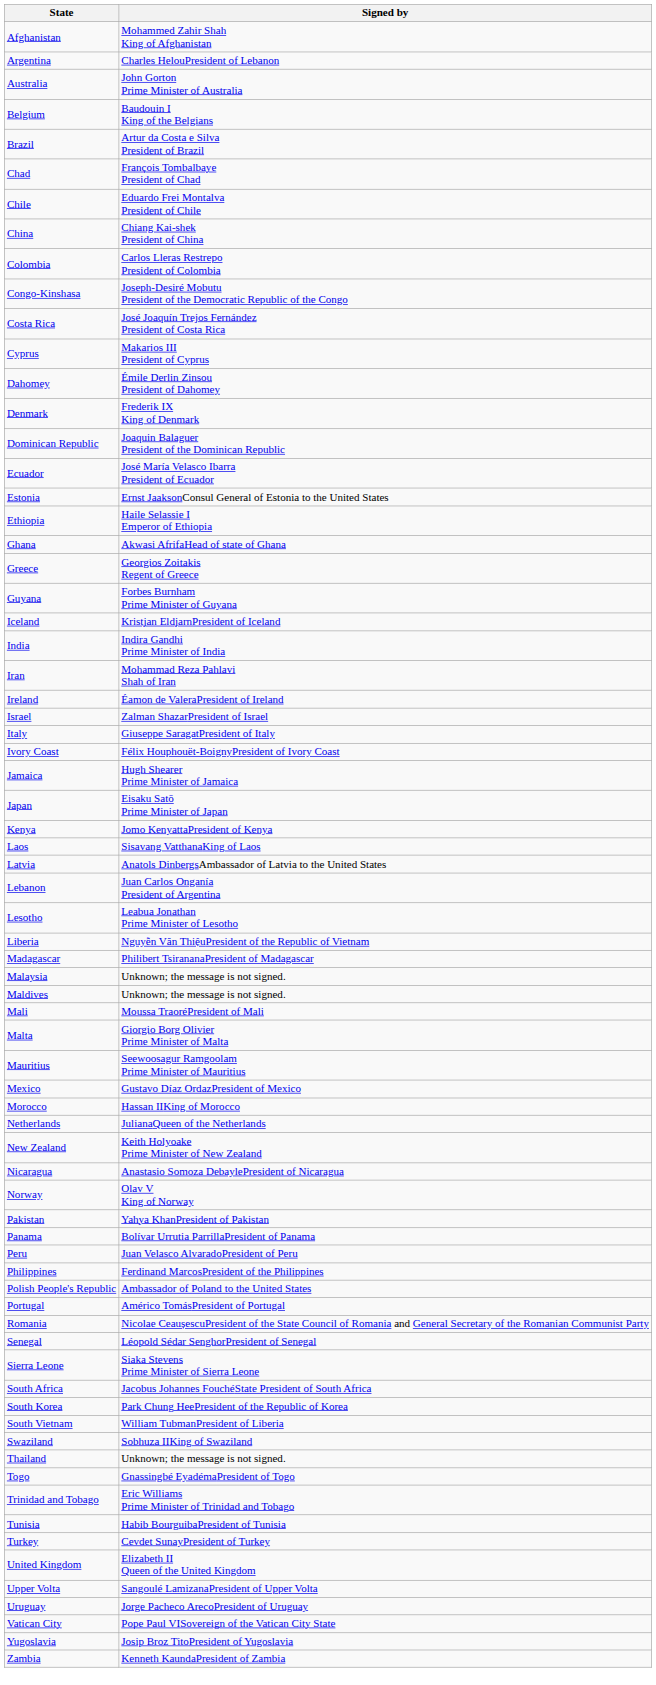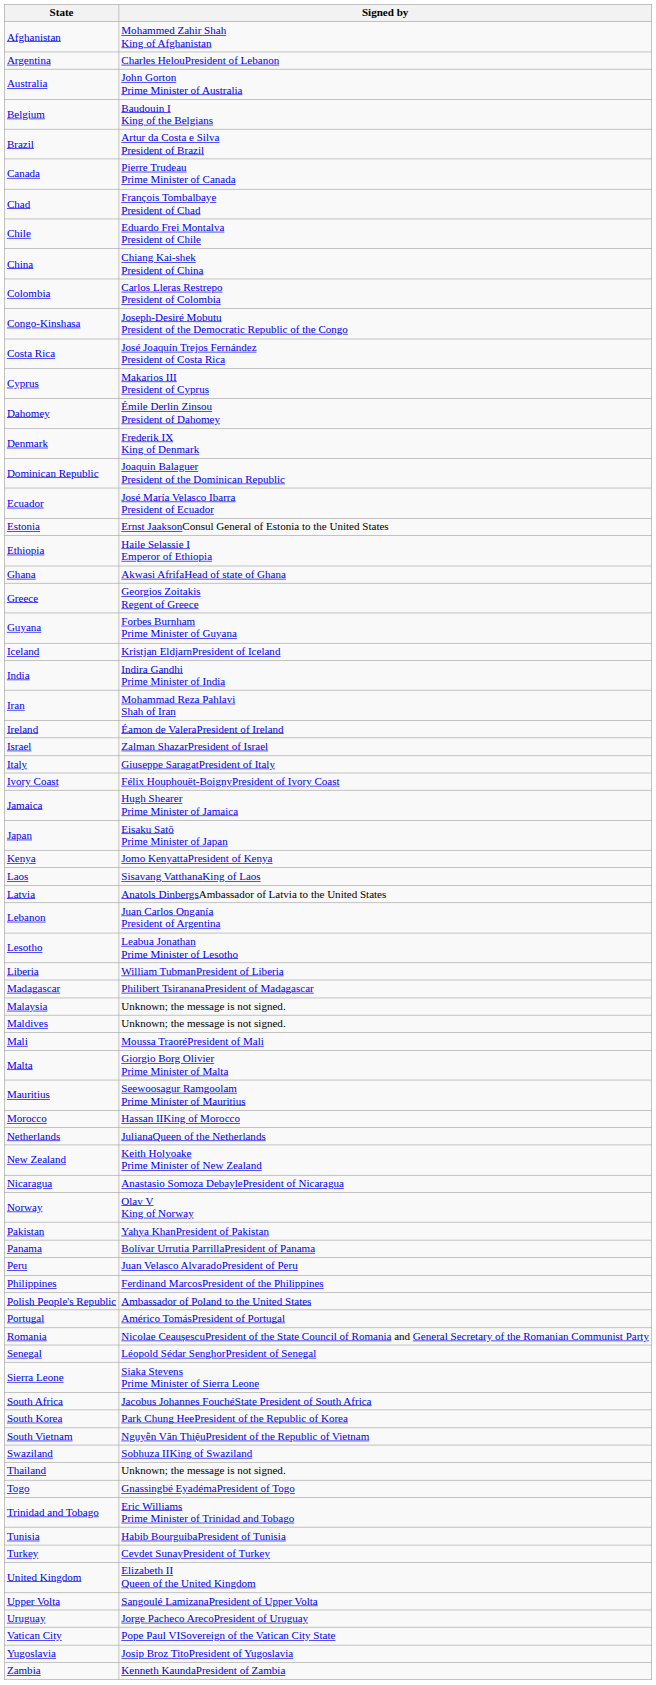 <table class="wikitable">
 <tr>
 <th>State</th>
 <th>Signed by</th>
 </tr>
 <tr>
 <td><a href='#'>Afghanistan</a></td>
 <td><a href='#'>Mohammed Zahir Shah</a><br><a href='#'>King of Afghanistan</a></td>
 </tr>
 <tr>
 <td><a href='#'>Argentina</a></td>
 <td><a href='#'>Charles Helou</a><a href='#'>President of Lebanon</a></td>
 </tr>
 <tr>
 <td><a href='#'>Australia</a></td>
 <td><a href='#'>John Gorton</a><br><a href='#'>Prime Minister of Australia</a></td>
 </tr>
 <tr>
 <td><a href='#'>Belgium</a></td>
 <td><a href='#'>Baudouin I</a><br><a href='#'>King of the Belgians</a></td>
 </tr>
 <tr>
 <td><a href='#'>Brazil</a></td>
 <td><a href='#'>Artur da Costa e Silva</a><br><a href='#'>President of Brazil</a></td>
+</tr>
+<tr>
+<td><a href='#'>Canada</a></td>
+<td><a href='#'>Pierre Trudeau</a><br><a href='#'>Prime Minister of Canada</a></td>
 </tr>
 <tr>
 <td><a href='#'>Chad</a></td>
 <td><a href='#'>François Tombalbaye</a><br><a href='#'>President of Chad</a></td>
 </tr>
 <tr>
 <td><a href='#'>Chile</a></td>
 <td><a href='#'>Eduardo Frei Montalva</a><br><a href='#'>President of Chile</a></td>
 </tr>
 <tr>
 <td><a href='#'>China</a></td>
 <td><a href='#'>Chiang Kai-shek</a><br><a href='#'>President of China</a></td>
 </tr>
 <tr>
 <td><a href='#'>Colombia</a></td>
 <td><a href='#'>Carlos Lleras Restrepo</a><br><a href='#'>President of Colombia</a></td>
 </tr>
 <tr>
 <td><a href='#'>Congo-Kinshasa</a></td>
 <td><a href='#'>Joseph-Desiré Mobutu</a><br><a href='#'>President of the Democratic Republic of the Congo</a></td>
 </tr>
 <tr>
 <td><a href='#'>Costa Rica</a></td>
 <td><a href='#'>José Joaquín Trejos Fernández</a><br><a href='#'>President of Costa Rica</a></td>
 </tr>
 <tr>
 <td><a href='#'>Cyprus</a></td>
 <td><a href='#'>Makarios&nbsp;III</a><br><a href='#'>President of Cyprus</a></td>
 </tr>
 <tr>
 <td><a href='#'>Dahomey</a></td>
 <td><a href='#'>Émile Derlin Zinsou</a><br><a href='#'>President of Dahomey</a></td>
 </tr>
 <tr>
 <td><a href='#'>Denmark</a></td>
 <td><a href='#'>Frederik IX</a><br><a href='#'>King of Denmark</a></td>
 </tr>
 <tr>
 <td><a href='#'>Dominican Republic</a></td>
 <td><a href='#'>Joaquin Balaguer</a><br><a href='#'>President of the Dominican Republic</a></td>
 </tr>
 <tr>
 <td><a href='#'>Ecuador</a></td>
 <td><a href='#'>José María Velasco Ibarra</a><br><a href='#'>President of Ecuador</a></td>
 </tr>
 <tr>
 <td><a href='#'>Estonia</a></td>
 <td><a href='#'>Ernst Jaakson</a>Consul General of Estonia to the United States</td>
 </tr>
 <tr>
 <td><a href='#'>Ethiopia</a></td>
 <td><a href='#'>Haile Selassie I</a><br><a href='#'>Emperor of Ethiopia</a></td>
 </tr>
 <tr>
 <td><a href='#'>Ghana</a></td>
 <td><a href='#'>Akwasi Afrifa</a><a href='#'>Head of state of Ghana</a></td>
 </tr>
 <tr>
 <td><a href='#'>Greece</a></td>
 <td><a href='#'>Georgios Zoitakis</a><br><a href='#'>Regent of Greece</a></td>
 </tr>
 <tr>
 <td><a href='#'>Guyana</a></td>
 <td><a href='#'>Forbes Burnham</a><br><a href='#'>Prime Minister of Guyana</a></td>
 </tr>
 <tr>
 <td><a href='#'>Iceland</a></td>
 <td><a href='#'>Kristjan Eldjarn</a><a href='#'>President of Iceland</a></td>
 </tr>
 <tr>
 <td><a href='#'>India</a></td>
 <td><a href='#'>Indira Gandhi</a><br><a href='#'>Prime Minister of India</a></td>
 </tr>
 <tr>
 <td><a href='#'>Iran</a></td>
 <td><a href='#'>Mohammad Reza Pahlavi</a><br><a href='#'>Shah of Iran</a></td>
 </tr>
 <tr>
 <td><a href='#'>Ireland</a></td>
 <td><a href='#'>Éamon de Valera</a><a href='#'>President of Ireland</a></td>
 </tr>
 <tr>
 <td><a href='#'>Israel</a></td>
 <td><a href='#'>Zalman Shazar</a><a href='#'>President of Israel</a></td>
 </tr>
 <tr>
 <td><a href='#'>Italy</a></td>
 <td><a href='#'>Giuseppe Saragat</a><a href='#'>President of Italy</a></td>
 </tr>
 <tr>
 <td><a href='#'>Ivory Coast</a></td>
 <td><a href='#'>Félix Houphouët-Boigny</a><a href='#'>President of Ivory Coast</a></td>
 </tr>
 <tr>
 <td><a href='#'>Jamaica</a></td>
 <td><a href='#'>Hugh Shearer</a><br><a href='#'>Prime Minister of Jamaica</a></td>
 </tr>
 <tr>
 <td><a href='#'>Japan</a></td>
 <td><a href='#'>Eisaku Satō</a><br><a href='#'>Prime Minister of Japan</a></td>
 </tr>
 <tr>
 <td><a href='#'>Kenya</a></td>
 <td><a href='#'>Jomo Kenyatta</a><a href='#'>President of Kenya</a></td>
 </tr>
 <tr>
 <td><a href='#'>Laos</a></td>
 <td><a href='#'>Sisavang Vatthana</a><a href='#'>King of Laos</a></td>
 </tr>
 <tr>
 <td><a href='#'>Latvia</a></td>
 <td><a href='#'>Anatols Dinbergs</a>Ambassador of Latvia to the United States</td>
 </tr>
 <tr>
 <td><a href='#'>Lebanon</a></td>
 <td><a href='#'>Juan Carlos Onganía</a><br><a href='#'>President of Argentina</a></td>
 </tr>
 <tr>
 <td><a href='#'>Lesotho</a></td>
 <td><a href='#'>Leabua Jonathan</a><br><a href='#'>Prime Minister of Lesotho</a></td>
 </tr>
 <tr>
 <td><a href='#'>Liberia</a></td>
-<td><a href='#'>Nguyễn Văn Thiệu</a><a href='#'>President of the Republic of Vietnam</a></td>
+<td><a href='#'>William Tubman</a><a href='#'>President of Liberia</a></td>
 </tr>
 <tr>
 <td><a href='#'>Madagascar</a></td>
 <td><a href='#'>Philibert Tsiranana</a><a href='#'>President of Madagascar</a></td>
 </tr>
 <tr>
 <td><a href='#'>Malaysia</a></td>
 <td>Unknown; the message is not signed.</td>
 </tr>
 <tr>
 <td><a href='#'>Maldives</a></td>
 <td>Unknown; the message is not signed.</td>
 </tr>
 <tr>
 <td><a href='#'>Mali</a></td>
 <td><a href='#'>Moussa Traoré</a><a href='#'>President of Mali</a></td>
 </tr>
 <tr>
 <td><a href='#'>Malta</a></td>
 <td><a href='#'>Giorgio Borg Olivier</a><br><a href='#'>Prime Minister of Malta</a></td>
 </tr>
 <tr>
 <td><a href='#'>Mauritius</a></td>
 <td><a href='#'>Seewoosagur Ramgoolam</a><br><a href='#'>Prime Minister of Mauritius</a></td>
-</tr>
-<tr>
-<td><a href='#'>Mexico</a></td>
-<td><a href='#'>Gustavo Díaz Ordaz</a><a href='#'>President of Mexico</a></td>
 </tr>
 <tr>
 <td><a href='#'>Morocco</a></td>
 <td><a href='#'>Hassan II</a><a href='#'>King of Morocco</a></td>
 </tr>
 <tr>
 <td><a href='#'>Netherlands</a></td>
 <td><a href='#'>Juliana</a><a href='#'>Queen of the Netherlands</a></td>
 </tr>
 <tr>
 <td><a href='#'>New Zealand</a></td>
 <td><a href='#'>Keith Holyoake</a><br><a href='#'>Prime Minister of New Zealand</a></td>
 </tr>
 <tr>
 <td><a href='#'>Nicaragua</a></td>
 <td><a href='#'>Anastasio Somoza Debayle</a><a href='#'>President of Nicaragua</a></td>
 </tr>
 <tr>
 <td><a href='#'>Norway</a></td>
 <td><a href='#'>Olav&nbsp;V</a><br><a href='#'>King of Norway</a></td>
 </tr>
 <tr>
 <td><a href='#'>Pakistan</a></td>
 <td><a href='#'>Yahya Khan</a><a href='#'>President of Pakistan</a></td>
 </tr>
 <tr>
 <td><a href='#'>Panama</a></td>
 <td><a href='#'>Bolívar Urrutia Parrilla</a><a href='#'>President of Panama</a></td>
 </tr>
 <tr>
 <td><a href='#'>Peru</a></td>
 <td><a href='#'>Juan Velasco Alvarado</a><a href='#'>President of Peru</a></td>
 </tr>
 <tr>
 <td><a href='#'>Philippines</a></td>
 <td><a href='#'>Ferdinand Marcos</a><a href='#'>President of the Philippines</a></td>
 </tr>
 <tr>
 <td><a href='#'>Polish People's Republic</a></td>
 <td><a href='#'>Ambassador of Poland to the United States</a></td>
 </tr>
 <tr>
 <td><a href='#'>Portugal</a></td>
 <td><a href='#'>Américo Tomás</a><a href='#'>President of Portugal</a></td>
 </tr>
 <tr>
 <td><a href='#'>Romania</a></td>
 <td><a href='#'>Nicolae Ceaușescu</a><a href='#'>President of the State Council of Romania</a> and <a href='#'>General Secretary of the Romanian Communist Party</a></td>
 </tr>
 <tr>
 <td><a href='#'>Senegal</a></td>
 <td><a href='#'>Léopold Sédar Senghor</a><a href='#'>President of Senegal</a></td>
 </tr>
 <tr>
 <td><a href='#'>Sierra Leone</a></td>
 <td><a href='#'>Siaka Stevens</a><br><a href='#'>Prime Minister of Sierra Leone</a></td>
 </tr>
 <tr>
 <td><a href='#'>South Africa</a></td>
 <td><a href='#'>Jacobus Johannes Fouché</a><a href='#'>State President of South Africa</a></td>
 </tr>
 <tr>
 <td><a href='#'>South Korea</a></td>
 <td><a href='#'>Park Chung Hee</a><a href='#'>President of the Republic of Korea</a></td>
 </tr>
 <tr>
 <td><a href='#'>South Vietnam</a></td>
-<td><a href='#'>William Tubman</a><a href='#'>President of Liberia</a></td>
+<td><a href='#'>Nguyễn Văn Thiệu</a><a href='#'>President of the Republic of Vietnam</a></td>
 </tr>
 <tr>
 <td><a href='#'>Swaziland</a></td>
 <td><a href='#'>Sobhuza&nbsp;II</a><a href='#'>King of Swaziland</a></td>
 </tr>
 <tr>
 <td><a href='#'>Thailand</a></td>
 <td>Unknown; the message is not signed.</td>
 </tr>
 <tr>
 <td><a href='#'>Togo</a></td>
 <td><a href='#'>Gnassingbé Eyadéma</a><a href='#'>President of Togo</a></td>
 </tr>
 <tr>
 <td><a href='#'>Trinidad and Tobago</a></td>
 <td><a href='#'>Eric Williams</a><br><a href='#'>Prime Minister of Trinidad and Tobago</a></td>
 </tr>
 <tr>
 <td><a href='#'>Tunisia</a></td>
 <td><a href='#'>Habib Bourguiba</a><a href='#'>President of Tunisia</a></td>
 </tr>
 <tr>
 <td><a href='#'>Turkey</a></td>
 <td><a href='#'>Cevdet Sunay</a><a href='#'>President of Turkey</a></td>
 </tr>
 <tr>
 <td><a href='#'>United Kingdom</a></td>
 <td><a href='#'>Elizabeth&nbsp;II</a><br><a href='#'>Queen of the United Kingdom</a></td>
 </tr>
 <tr>
 <td><a href='#'>Upper Volta</a></td>
 <td><a href='#'>Sangoulé Lamizana</a><a href='#'>President of Upper Volta</a></td>
 </tr>
 <tr>
 <td><a href='#'>Uruguay</a></td>
 <td><a href='#'>Jorge Pacheco Areco</a><a href='#'>President of Uruguay</a></td>
 </tr>
 <tr>
 <td><a href='#'>Vatican City</a></td>
 <td><a href='#'>Pope Paul&nbsp;VI</a><a href='#'>Sovereign of the Vatican City State</a></td>
 </tr>
 <tr>
 <td><a href='#'>Yugoslavia</a></td>
 <td><a href='#'>Josip Broz Tito</a><a href='#'>President of Yugoslavia</a></td>
 </tr>
 <tr>
 <td><a href='#'>Zambia</a></td>
 <td><a href='#'>Kenneth Kaunda</a><a href='#'>President of Zambia</a></td>
 </tr>
 </table>
